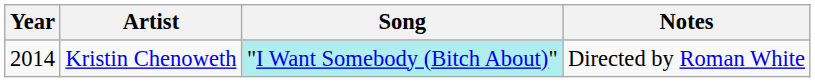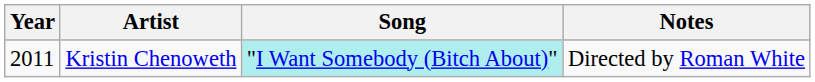 <table class="wikitable sortable">
 <tr>
 <th>Year</th>
 <th>Artist</th>
 <th>Song</th>
 <th class="unsortable">Notes</th>
 </tr>
 <tr>
-<td>2014</td>
+<td>2011</td>
 <td><a href='#'>Kristin Chenoweth</a></td>
 <td style="background: paleturquoise;">"<a href='#'>I Want Somebody (Bitch About)</a>"</td>
 <td>Directed by <a href='#'>Roman White</a></td>
 </tr>
 </table>
